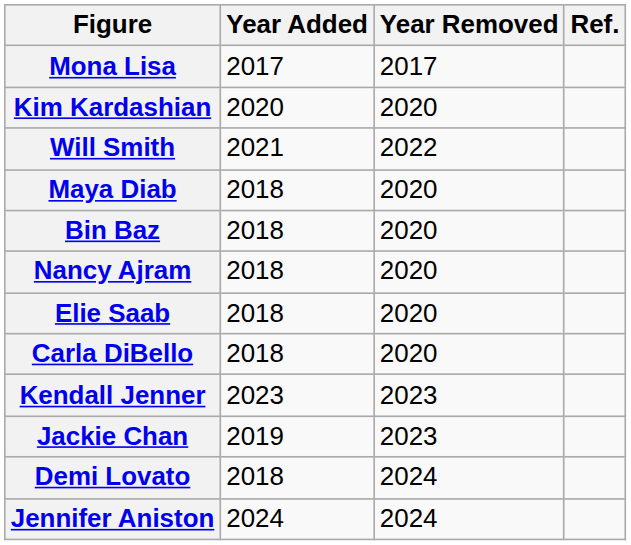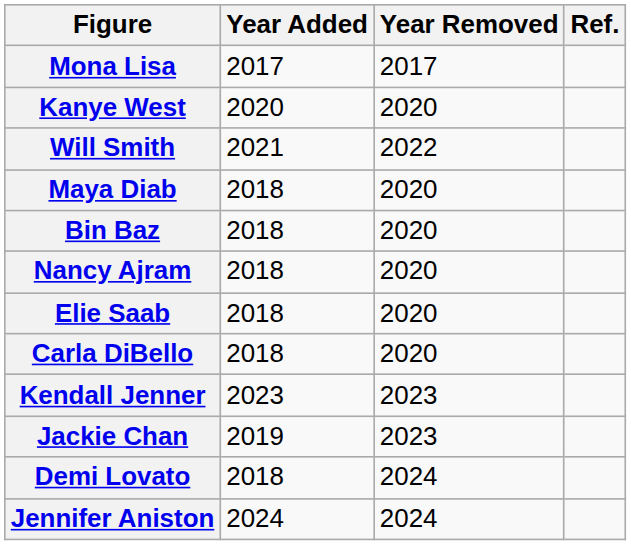 <table class="wikitable sortable plainrowheaders">
 <tr style="text-align:center;">
 <th scope="col">Figure</th>
 <th scope="col">Year Added</th>
 <th scope="col">Year Removed</th>
 <th scope="col">Ref.</th>
 </tr>
 <tr>
 <th scope="row"><a href='#'>Mona Lisa</a></th>
 <td>2017</td>
 <td>2017</td>
 <td style="text-align:center;"></td>
 </tr>
 <tr>
-<th scope="row"><a href='#'>Kim Kardashian</a></th>
+<th scope="row"><a href='#'>Kanye West</a></th>
 <td>2020</td>
 <td>2020</td>
 <td style="text-align:center;"></td>
 </tr>
 <tr>
 <th scope="row"><a href='#'>Will Smith</a></th>
 <td>2021</td>
 <td>2022</td>
 <td style="text-align:center;"></td>
 </tr>
 <tr>
 <th scope="row"><a href='#'>Maya Diab</a></th>
 <td>2018</td>
 <td>2020</td>
 <td style="text-align:center;"></td>
 </tr>
 <tr>
 <th scope="row"><a href='#'>Bin Baz</a></th>
 <td>2018</td>
 <td>2020</td>
 <td style="text-align:center;"></td>
 </tr>
 <tr>
 <th scope="row"><a href='#'>Nancy Ajram</a></th>
 <td>2018</td>
 <td>2020</td>
 <td style="text-align:center;"></td>
 </tr>
 <tr>
 <th scope="row"><a href='#'>Elie Saab</a></th>
 <td>2018</td>
 <td>2020</td>
 <td style="text-align:center;"></td>
 </tr>
 <tr>
 <th scope="row"><a href='#'>Carla DiBello</a></th>
 <td>2018</td>
 <td>2020</td>
 <td style="text-align:center;"></td>
 </tr>
 <tr>
 <th scope="row"><a href='#'>Kendall Jenner</a></th>
 <td>2023</td>
 <td>2023</td>
 <td style="text-align:center;"></td>
 </tr>
 <tr>
 <th scope="row"><a href='#'>Jackie Chan</a></th>
 <td>2019</td>
 <td>2023</td>
 <td style="text-align:center;"></td>
 </tr>
 <tr>
 <th scope="row"><a href='#'>Demi Lovato</a></th>
 <td>2018</td>
 <td>2024</td>
 <td style="text-align:center;"></td>
 </tr>
 <tr>
 <th scope="row"><a href='#'>Jennifer Aniston</a></th>
 <td>2024</td>
 <td>2024</td>
 <td style="text-align:center;"></td>
 </tr>
 </table>
